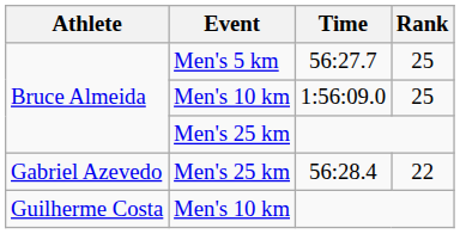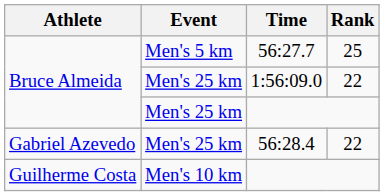 <table class=wikitable style="font-size:90%;">
 <tr>
 <th>Athlete</th>
 <th>Event</th>
 <th>Time</th>
 <th>Rank</th>
 </tr>
 <tr align=center>
 <td align=left rowspan=3><a href='#'>Bruce Almeida</a></td>
 <td align=left><a href='#'>Men's 5 km</a></td>
 <td>56:27.7</td>
 <td>25</td>
 </tr>
 <tr align=center>
-<td align=left><a href='#'>Men's 10 km</a></td>
+<td align=left><a href='#'>Men's 25 km</a></td>
 <td>1:56:09.0</td>
-<td>25</td>
+<td>22</td>
 </tr>
 <tr align=center>
 <td align=left><a href='#'>Men's 25 km</a></td>
 <td colspan=2></td>
 </tr>
 <tr align=center>
 <td align=left><a href='#'>Gabriel Azevedo</a></td>
 <td align=left><a href='#'>Men's 25 km</a></td>
 <td>56:28.4</td>
 <td>22</td>
 </tr>
 <tr align=center>
 <td align=left><a href='#'>Guilherme Costa</a></td>
 <td align=left><a href='#'>Men's 10 km</a></td>
 <td colspan=2></td>
 </tr>
 </table>
